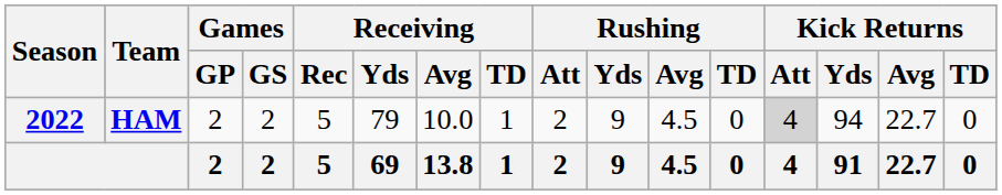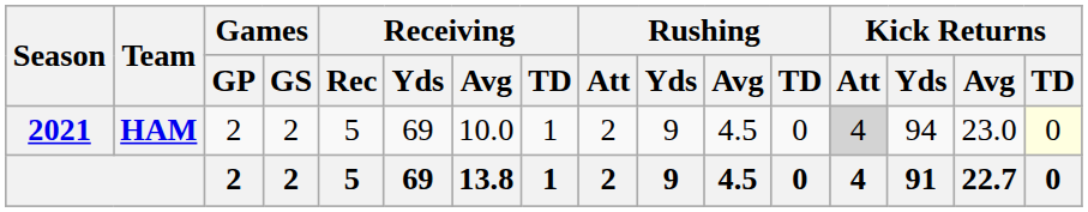 <table class="wikitable" style="text-align:center">
 <tr>
 <th rowspan="2">Season</th>
 <th rowspan="2">Team</th>
 <th colspan="2">Games</th>
 <th colspan="4">Receiving</th>
 <th colspan="4">Rushing</th>
 <th colspan="4">Kick Returns</th>
 </tr>
 <tr>
 <th>GP</th>
 <th>GS</th>
 <th>Rec</th>
 <th>Yds</th>
 <th>Avg</th>
 <th>TD</th>
 <th>Att</th>
 <th>Yds</th>
 <th>Avg</th>
 <th>TD</th>
 <th>Att</th>
 <th>Yds</th>
 <th>Avg</th>
 <th>TD</th>
 </tr>
 <tr>
-<th><a href='#'>2022</a></th>
+<th><a href='#'>2021</a></th>
 <th><a href='#'>HAM</a></th>
 <td>2</td>
 <td>2</td>
 <td>5</td>
-<td>79</td>
+<td>69</td>
 <td>10.0</td>
 <td>1</td>
 <td>2</td>
 <td>9</td>
 <td>4.5</td>
 <td>0</td>
 <td style="background: lightgrey;">4</td>
 <td>94</td>
-<td>22.7</td>
-<td>0</td>
+<td>23.0</td>
+<td style="background: lightyellow;">0</td>
 </tr>
 <tr>
 <th colspan="2"></th>
 <th>2</th>
 <th>2</th>
 <th>5</th>
 <th>69</th>
 <th>13.8</th>
 <th>1</th>
 <th>2</th>
 <th>9</th>
 <th>4.5</th>
 <th>0</th>
 <th>4</th>
 <th>91</th>
 <th>22.7</th>
 <th>0</th>
 </tr>
 </table>
